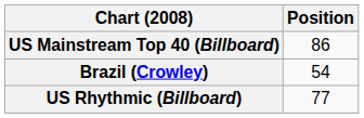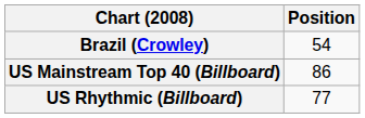 <table class="wikitable sortable plainrowheaders" style="text-align:center;">
 <tr>
 <th>Chart (2008)</th>
 <th>Position</th>
 </tr>
 <tr>
+<th scope="row">Brazil (<a href='#'>Crowley</a>)</th>
+<td>54</td>
+</tr>
+<tr>
 <th scope="row">US Mainstream Top 40 (<em>Billboard</em>)</th>
 <td>86</td>
-</tr>
-<tr>
-<th scope="row">Brazil (<a href='#'>Crowley</a>)</th>
-<td>54</td>
 </tr>
 <tr>
 <th scope="row">US Rhythmic (<em>Billboard</em>)</th>
 <td>77</td>
 </tr>
 </table>
